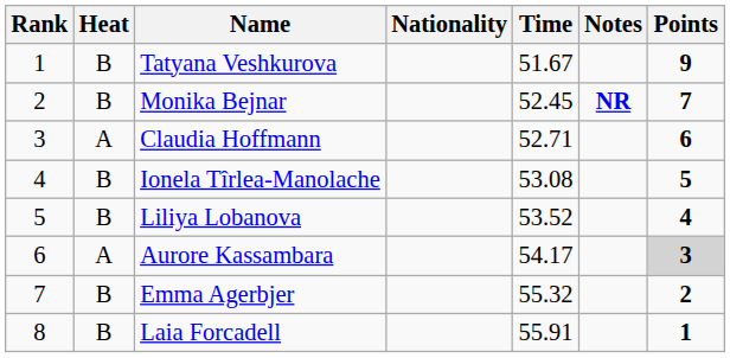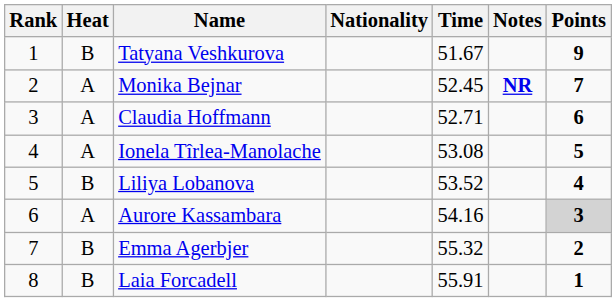 <table class="wikitable sortable" style="text-align:center">
 <tr>
 <th>Rank</th>
 <th>Heat</th>
 <th>Name</th>
 <th>Nationality</th>
 <th>Time</th>
 <th>Notes</th>
 <th>Points</th>
 </tr>
 <tr>
 <td>1</td>
 <td>B</td>
 <td align=left><a href='#'>Tatyana Veshkurova</a></td>
 <td align=left></td>
 <td>51.67</td>
 <td></td>
 <td><strong>9</strong></td>
 </tr>
 <tr>
 <td>2</td>
-<td>B</td>
+<td>A</td>
 <td align=left><a href='#'>Monika Bejnar</a></td>
 <td align=left></td>
 <td>52.45</td>
 <td><strong><a href='#'>NR</a></strong></td>
 <td><strong>7</strong></td>
 </tr>
 <tr>
 <td>3</td>
 <td>A</td>
 <td align=left><a href='#'>Claudia Hoffmann</a></td>
 <td align=left></td>
 <td>52.71</td>
 <td></td>
 <td><strong>6</strong></td>
 </tr>
 <tr>
 <td>4</td>
-<td>B</td>
+<td>A</td>
 <td align=left><a href='#'>Ionela Tîrlea-Manolache</a></td>
 <td align=left></td>
 <td>53.08</td>
 <td></td>
 <td><strong>5</strong></td>
 </tr>
 <tr>
 <td>5</td>
 <td>B</td>
 <td align=left><a href='#'>Liliya Lobanova</a></td>
 <td align=left></td>
 <td>53.52</td>
 <td></td>
 <td><strong>4</strong></td>
 </tr>
 <tr>
 <td>6</td>
 <td>A</td>
 <td align=left><a href='#'>Aurore Kassambara</a></td>
 <td align=left></td>
-<td>54.17</td>
+<td>54.16</td>
 <td></td>
 <td style="background: lightgrey;"><strong>3</strong></td>
 </tr>
 <tr>
 <td>7</td>
 <td>B</td>
 <td align=left><a href='#'>Emma Agerbjer</a></td>
 <td align=left></td>
 <td>55.32</td>
 <td></td>
 <td><strong>2</strong></td>
 </tr>
 <tr>
 <td>8</td>
 <td>B</td>
 <td align=left><a href='#'>Laia Forcadell</a></td>
 <td align=left></td>
 <td>55.91</td>
 <td></td>
 <td><strong>1</strong></td>
 </tr>
 </table>
